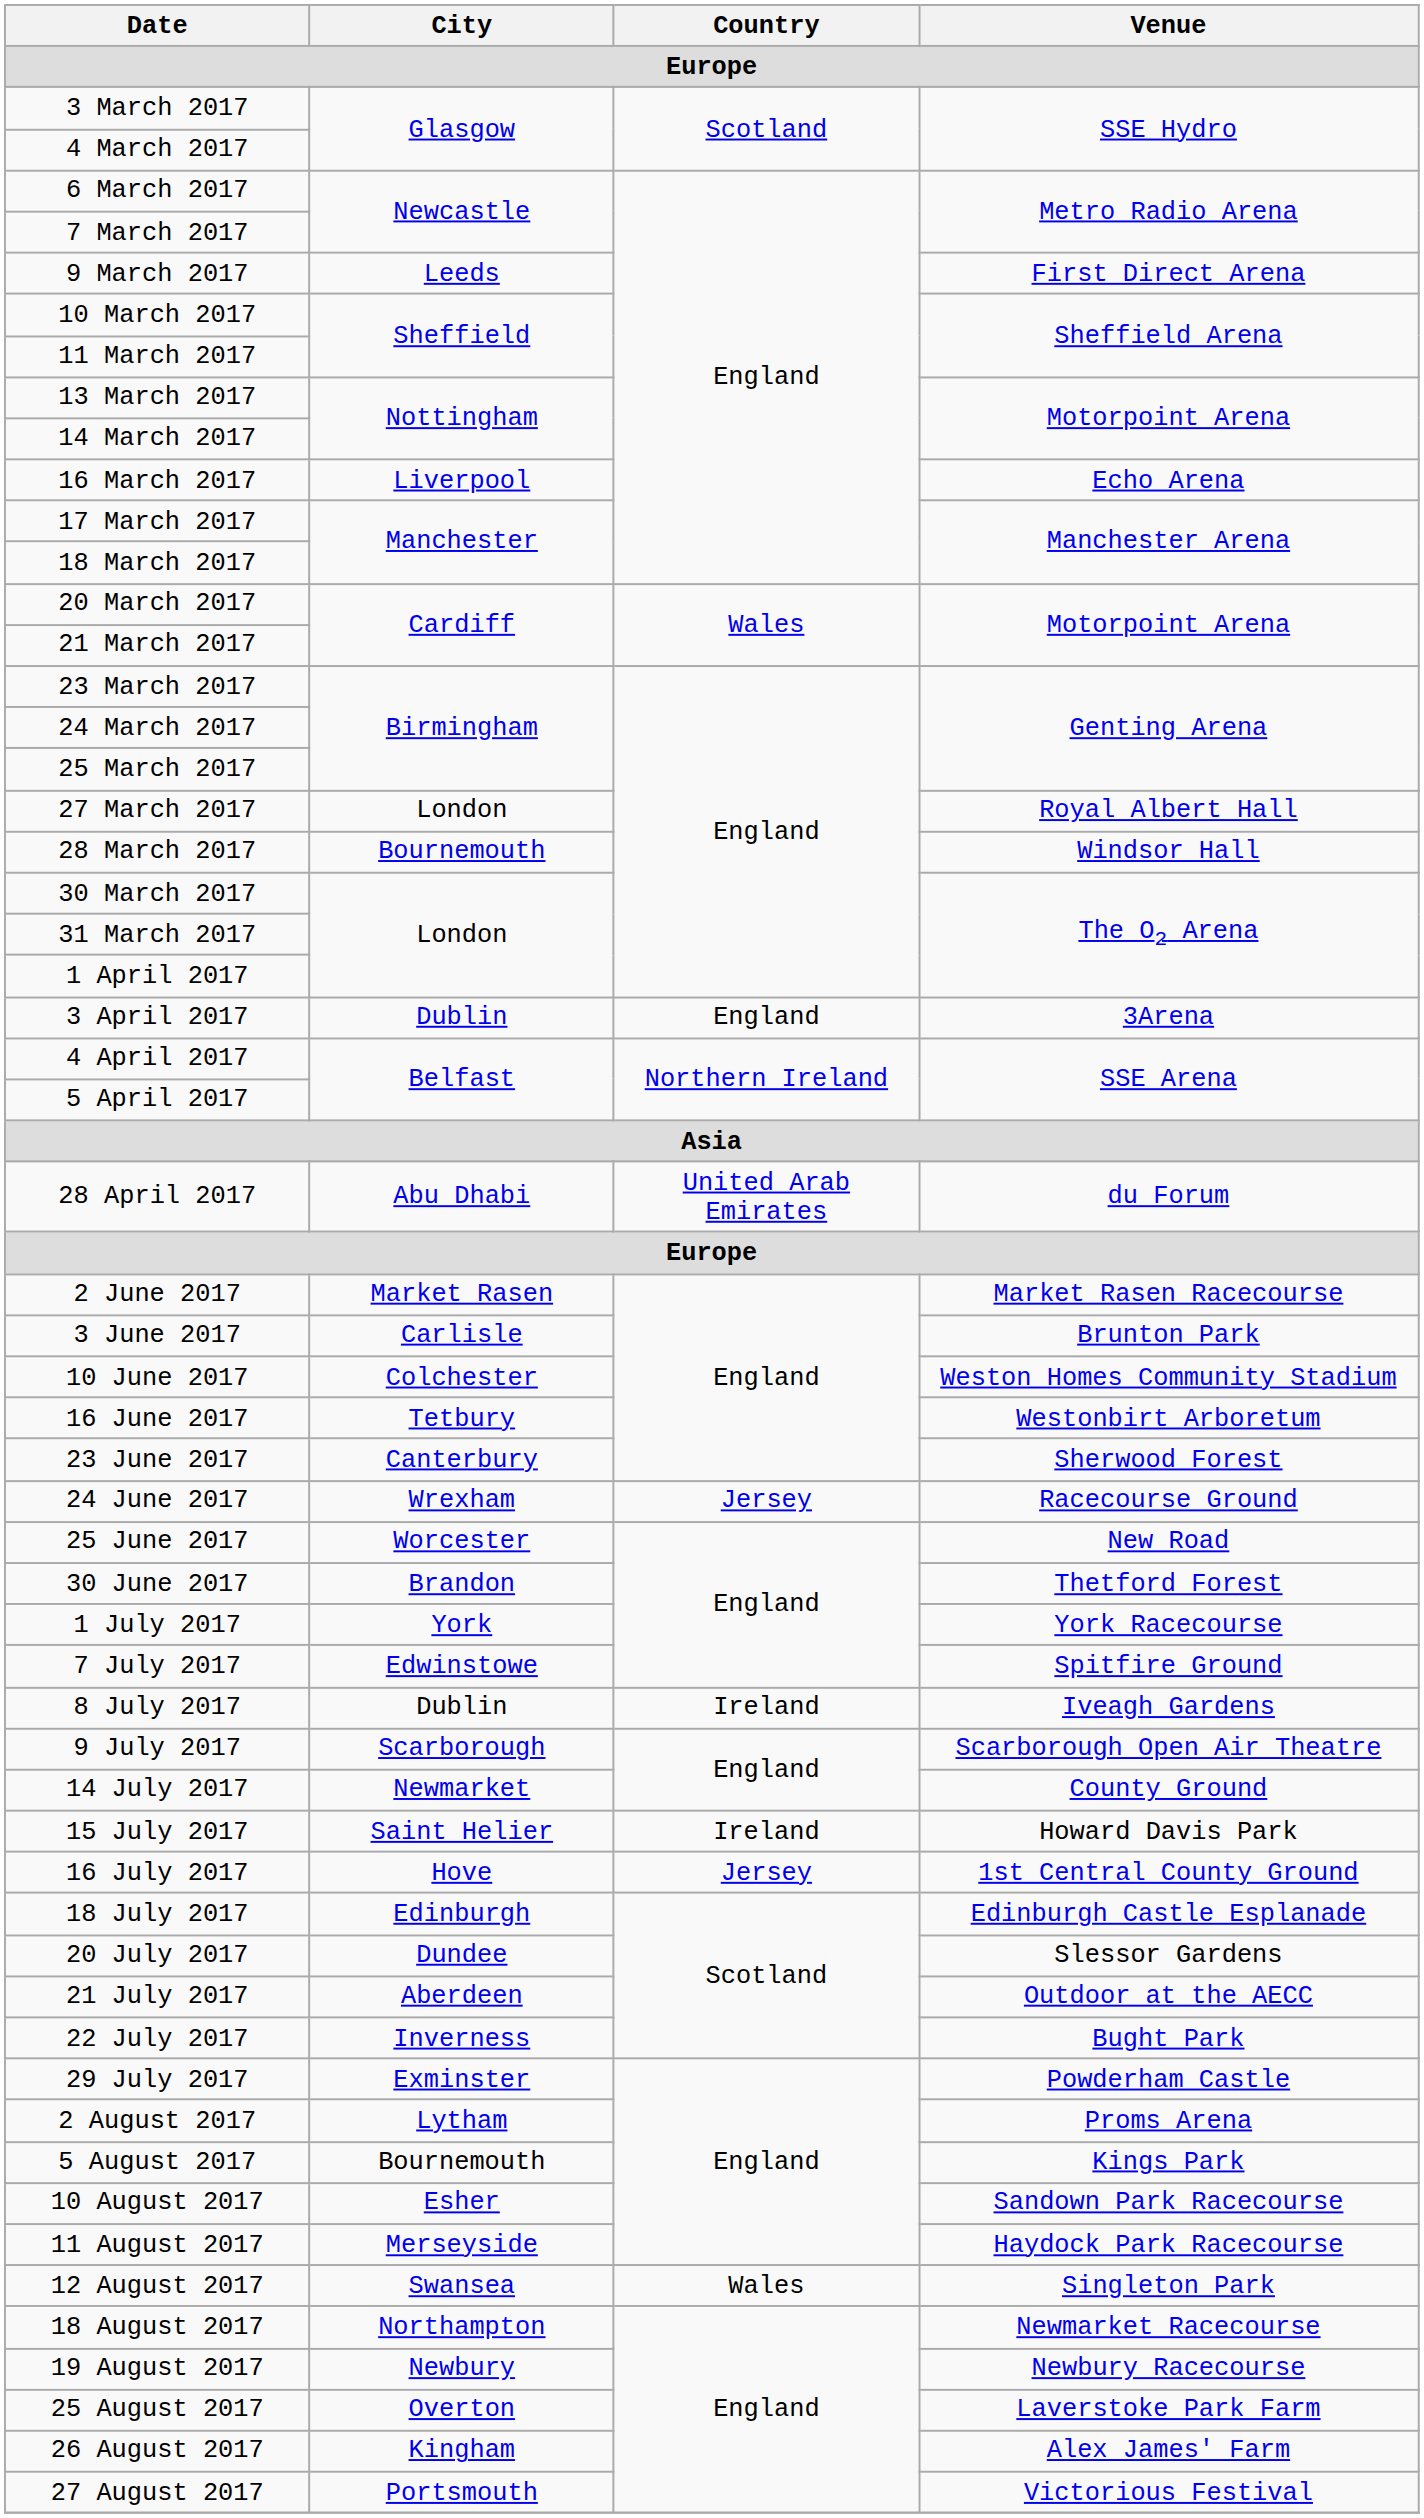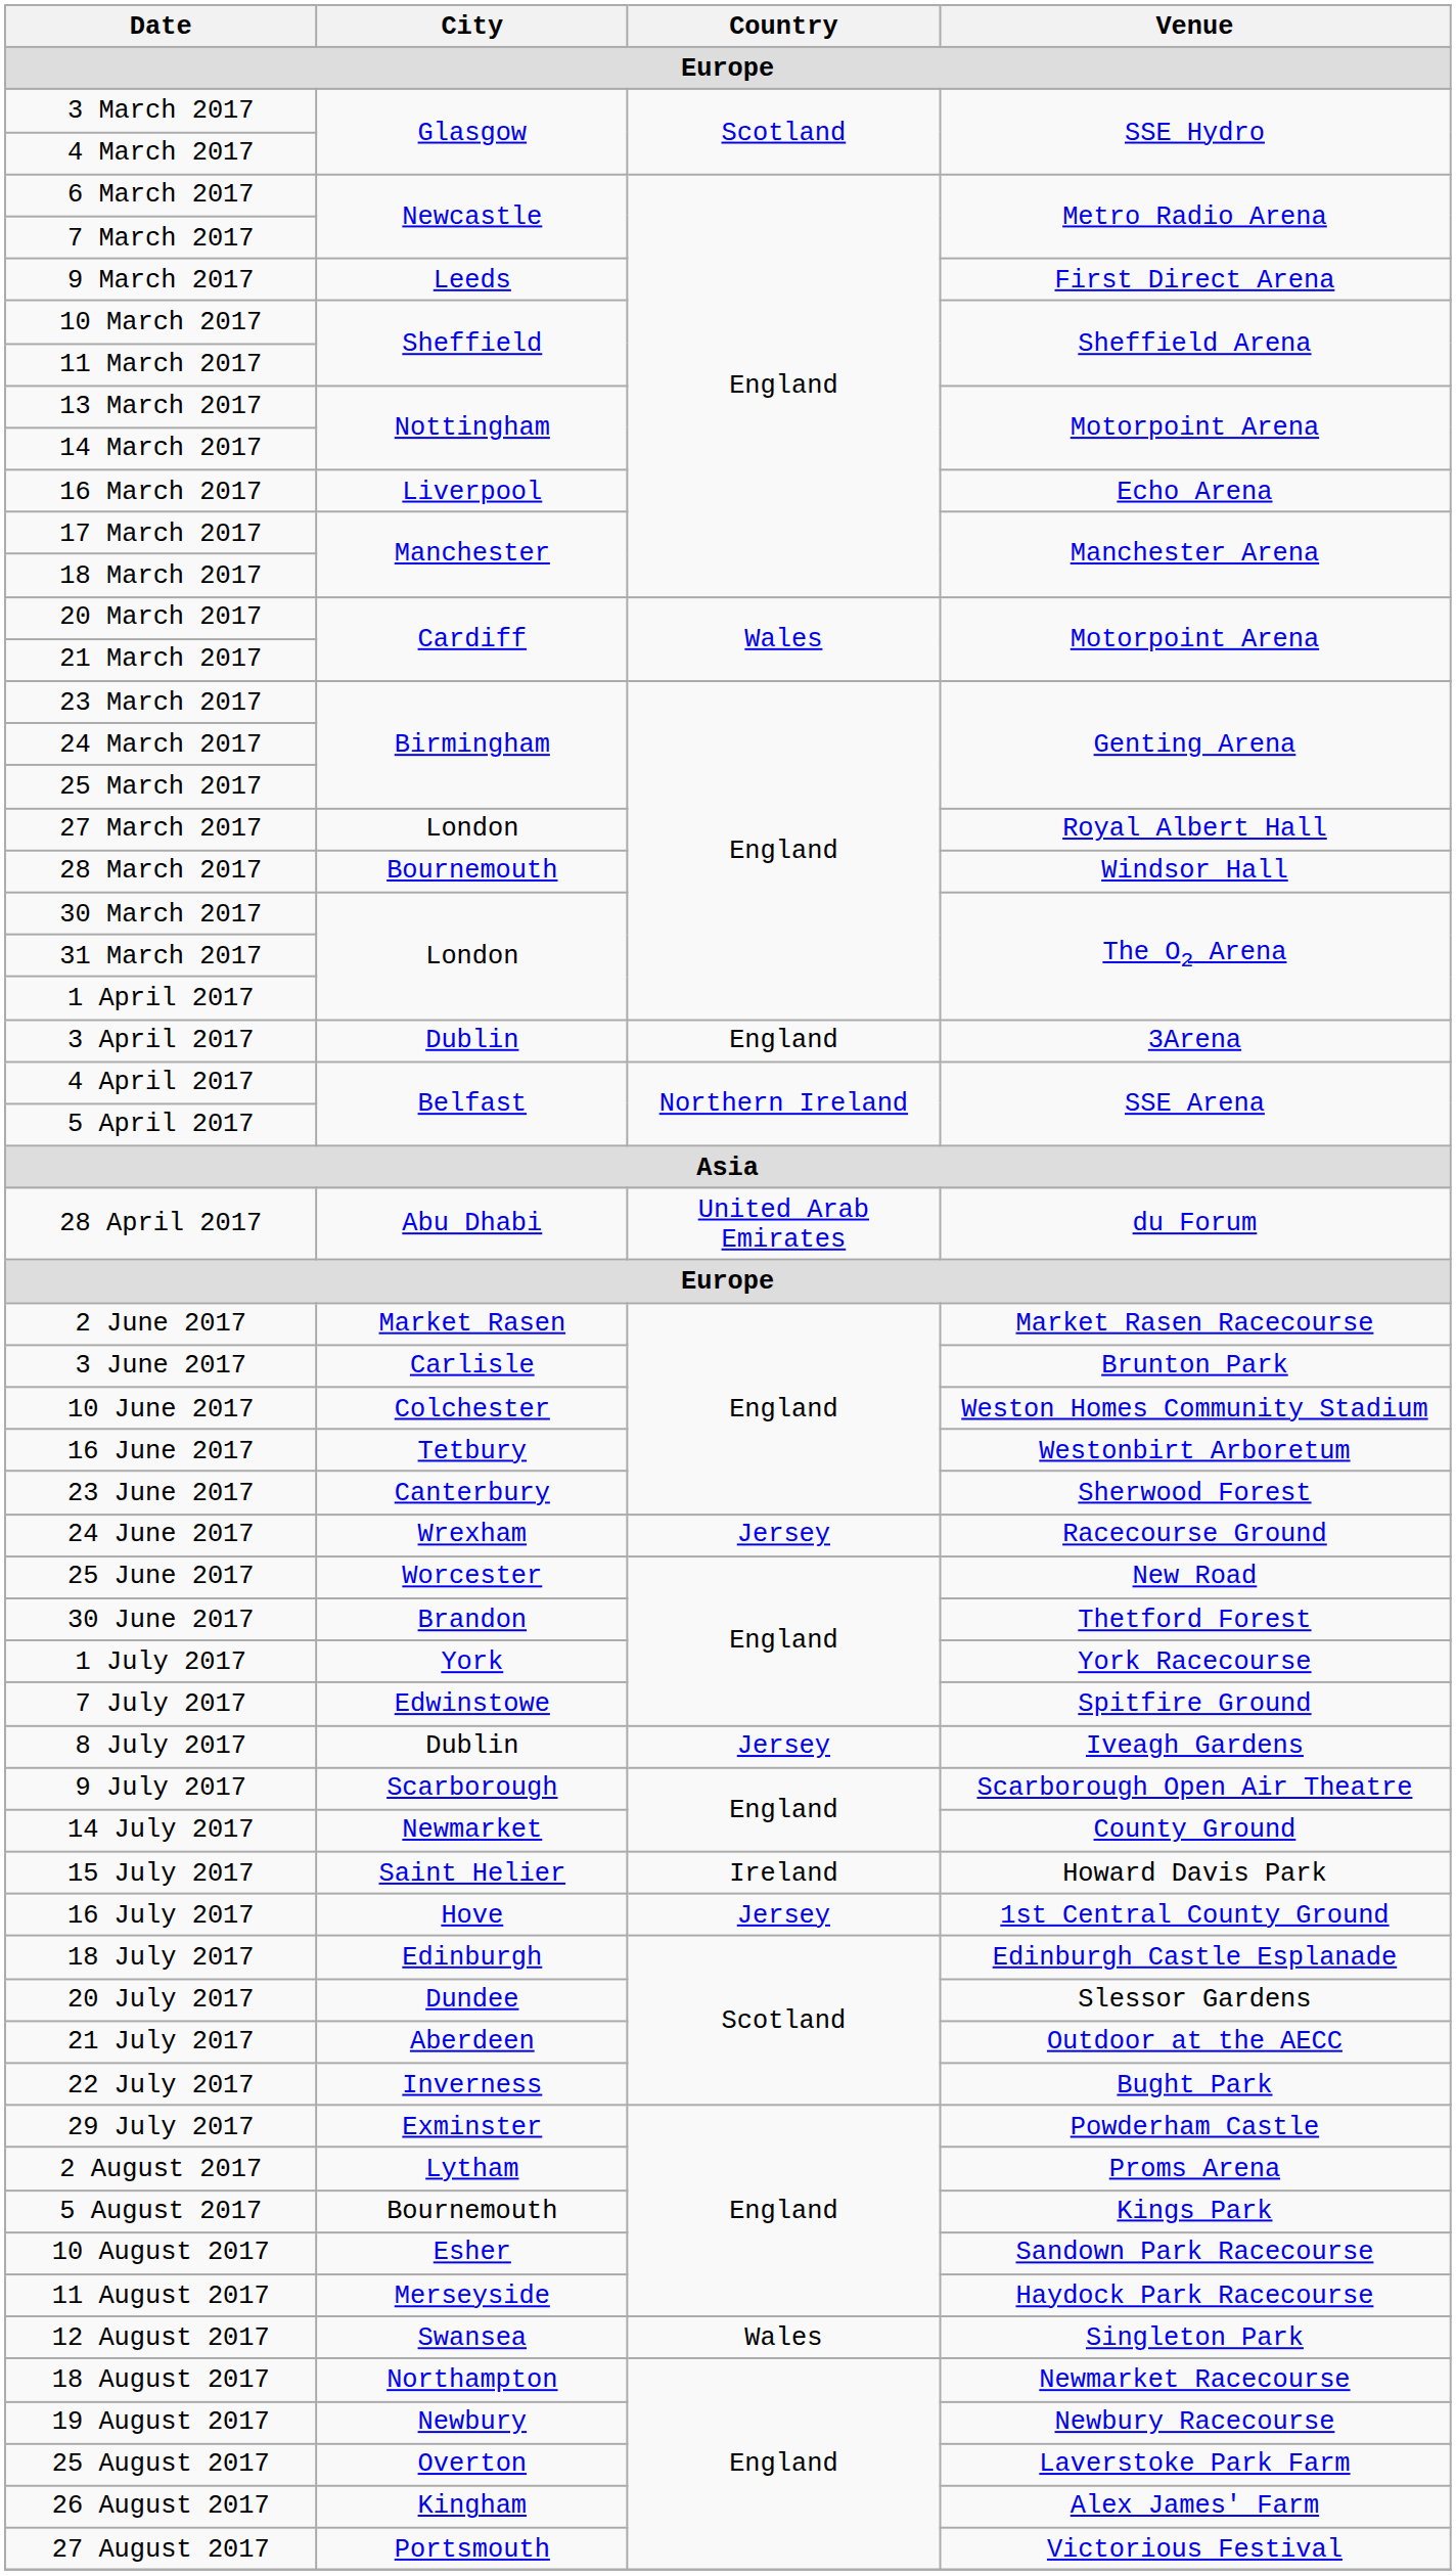 <table class="wikitable" style="text-align:center;">
 <tr>
 <th width="150">Date</th>
 <th width="150">City</th>
 <th width="150">Country</th>
 <th width="250">Venue</th>
 </tr>
 <tr>
 <td colspan="4" style="background:#ddd;"><strong>Europe</strong></td>
 </tr>
 <tr>
 <td>3 March 2017</td>
 <td rowspan="2"><a href='#'>Glasgow</a></td>
 <td rowspan="2"><a href='#'>Scotland</a></td>
 <td rowspan="2"><a href='#'>SSE Hydro</a></td>
 </tr>
 <tr>
 <td>4 March 2017</td>
 </tr>
 <tr>
 <td>6 March 2017</td>
 <td rowspan="2"><a href='#'>Newcastle</a></td>
 <td rowspan="10">England</td>
 <td rowspan="2"><a href='#'>Metro Radio Arena</a></td>
 </tr>
 <tr>
 <td>7 March 2017</td>
 </tr>
 <tr>
 <td>9 March 2017</td>
 <td><a href='#'>Leeds</a></td>
 <td><a href='#'>First Direct Arena</a></td>
 </tr>
 <tr>
 <td>10 March 2017</td>
 <td rowspan="2"><a href='#'>Sheffield</a></td>
 <td rowspan="2"><a href='#'>Sheffield Arena</a></td>
 </tr>
 <tr>
 <td>11 March 2017</td>
 </tr>
 <tr>
 <td>13 March 2017</td>
 <td rowspan="2"><a href='#'>Nottingham</a></td>
 <td rowspan="2"><a href='#'>Motorpoint Arena</a></td>
 </tr>
 <tr>
 <td>14 March 2017</td>
 </tr>
 <tr>
 <td>16 March 2017</td>
 <td><a href='#'>Liverpool</a></td>
 <td><a href='#'>Echo Arena</a></td>
 </tr>
 <tr>
 <td>17 March 2017</td>
 <td rowspan="2"><a href='#'>Manchester</a></td>
 <td rowspan="2"><a href='#'>Manchester Arena</a></td>
 </tr>
 <tr>
 <td>18 March 2017</td>
 </tr>
 <tr>
 <td>20 March 2017</td>
 <td rowspan="2"><a href='#'>Cardiff</a></td>
 <td rowspan="2"><a href='#'>Wales</a></td>
 <td rowspan="2"><a href='#'>Motorpoint Arena</a></td>
 </tr>
 <tr>
 <td>21 March 2017</td>
 </tr>
 <tr>
 <td>23 March 2017</td>
 <td rowspan="3"><a href='#'>Birmingham</a></td>
 <td rowspan="8">England</td>
 <td rowspan="3"><a href='#'>Genting Arena</a></td>
 </tr>
 <tr>
 <td>24 March 2017</td>
 </tr>
 <tr>
 <td>25 March 2017</td>
 </tr>
 <tr>
 <td>27 March 2017</td>
 <td>London</td>
 <td><a href='#'>Royal Albert Hall</a></td>
 </tr>
 <tr>
 <td>28 March 2017</td>
 <td><a href='#'>Bournemouth</a></td>
 <td><a href='#'>Windsor Hall</a></td>
 </tr>
 <tr>
 <td>30 March 2017</td>
 <td rowspan="3">London</td>
 <td rowspan="3"><a href='#'>The O<sub>2</sub> Arena</a></td>
 </tr>
 <tr>
 <td>31 March 2017</td>
 </tr>
 <tr>
 <td>1 April 2017</td>
 </tr>
 <tr>
 <td>3 April 2017</td>
 <td><a href='#'>Dublin</a></td>
 <td>England</td>
 <td><a href='#'>3Arena</a></td>
 </tr>
 <tr>
 <td>4 April 2017</td>
 <td rowspan="2"><a href='#'>Belfast</a></td>
 <td rowspan="2"><a href='#'>Northern Ireland</a></td>
 <td rowspan="2"><a href='#'>SSE Arena</a></td>
 </tr>
 <tr>
 <td>5 April 2017</td>
 </tr>
 <tr>
 <td colspan="4" style="background:#ddd;"><strong>Asia</strong></td>
 </tr>
 <tr>
 <td>28 April 2017</td>
 <td><a href='#'>Abu Dhabi</a></td>
 <td><a href='#'>United Arab Emirates</a></td>
 <td><a href='#'>du Forum</a></td>
 </tr>
 <tr>
 <td colspan="4" style="background:#ddd;"><strong>Europe</strong></td>
 </tr>
 <tr>
 <td>2 June 2017</td>
 <td><a href='#'>Market Rasen</a></td>
 <td rowspan="5">England</td>
 <td><a href='#'>Market Rasen Racecourse</a></td>
 </tr>
 <tr>
 <td>3 June 2017</td>
 <td><a href='#'>Carlisle</a></td>
 <td><a href='#'>Brunton Park</a></td>
 </tr>
 <tr>
 <td>10 June 2017</td>
 <td><a href='#'>Colchester</a></td>
 <td><a href='#'>Weston Homes Community Stadium</a></td>
 </tr>
 <tr>
 <td>16 June 2017</td>
 <td><a href='#'>Tetbury</a></td>
 <td><a href='#'>Westonbirt Arboretum</a></td>
 </tr>
 <tr>
 <td>23 June 2017</td>
 <td><a href='#'>Canterbury</a></td>
 <td><a href='#'>Sherwood Forest</a></td>
 </tr>
 <tr>
 <td>24 June 2017</td>
 <td><a href='#'>Wrexham</a></td>
 <td><a href='#'>Jersey</a></td>
 <td><a href='#'>Racecourse Ground</a></td>
 </tr>
 <tr>
 <td>25 June 2017</td>
 <td><a href='#'>Worcester</a></td>
 <td rowspan="4">England</td>
 <td><a href='#'>New Road</a></td>
 </tr>
 <tr>
 <td>30 June 2017</td>
 <td><a href='#'>Brandon</a></td>
 <td><a href='#'>Thetford Forest</a></td>
 </tr>
 <tr>
 <td>1 July 2017</td>
 <td><a href='#'>York</a></td>
 <td><a href='#'>York Racecourse</a></td>
 </tr>
 <tr>
 <td>7 July 2017</td>
 <td><a href='#'>Edwinstowe</a></td>
 <td><a href='#'>Spitfire Ground</a></td>
 </tr>
 <tr>
 <td>8 July 2017</td>
 <td>Dublin</td>
-<td>Ireland</td>
+<td><a href='#'>Jersey</a></td>
 <td><a href='#'>Iveagh Gardens</a></td>
 </tr>
 <tr>
 <td>9 July 2017</td>
 <td><a href='#'>Scarborough</a></td>
 <td rowspan="2">England</td>
 <td><a href='#'>Scarborough Open Air Theatre</a></td>
 </tr>
 <tr>
 <td>14 July 2017</td>
 <td><a href='#'>Newmarket</a></td>
 <td><a href='#'>County Ground</a></td>
 </tr>
 <tr>
 <td>15 July 2017</td>
 <td><a href='#'>Saint Helier</a></td>
 <td>Ireland</td>
 <td>Howard Davis Park</td>
 </tr>
 <tr>
 <td>16 July 2017</td>
 <td><a href='#'>Hove</a></td>
 <td><a href='#'>Jersey</a></td>
 <td><a href='#'>1st Central County Ground</a></td>
 </tr>
 <tr>
 <td>18 July 2017</td>
 <td><a href='#'>Edinburgh</a></td>
 <td rowspan="4">Scotland</td>
 <td><a href='#'>Edinburgh Castle Esplanade</a></td>
 </tr>
 <tr>
 <td>20 July 2017</td>
 <td><a href='#'>Dundee</a></td>
 <td>Slessor Gardens</td>
 </tr>
 <tr>
 <td>21 July 2017</td>
 <td><a href='#'>Aberdeen</a></td>
 <td><a href='#'>Outdoor at the AECC</a></td>
 </tr>
 <tr>
 <td>22 July 2017</td>
 <td><a href='#'>Inverness</a></td>
 <td><a href='#'>Bught Park</a></td>
 </tr>
 <tr>
 <td>29 July 2017</td>
 <td><a href='#'>Exminster</a></td>
 <td rowspan="5">England</td>
 <td><a href='#'>Powderham Castle</a></td>
 </tr>
 <tr>
 <td>2 August 2017</td>
 <td><a href='#'>Lytham</a></td>
 <td><a href='#'>Proms Arena</a></td>
 </tr>
 <tr>
 <td>5 August 2017</td>
 <td>Bournemouth</td>
 <td><a href='#'>Kings Park</a></td>
 </tr>
 <tr>
 <td>10 August 2017</td>
 <td><a href='#'>Esher</a></td>
 <td><a href='#'>Sandown Park Racecourse</a></td>
 </tr>
 <tr>
 <td>11 August 2017</td>
 <td><a href='#'>Merseyside</a></td>
 <td><a href='#'>Haydock Park Racecourse</a></td>
 </tr>
 <tr>
 <td>12 August 2017</td>
 <td><a href='#'>Swansea</a></td>
 <td>Wales</td>
 <td><a href='#'>Singleton Park</a></td>
 </tr>
 <tr>
 <td>18 August 2017</td>
 <td><a href='#'>Northampton</a></td>
 <td rowspan="5">England</td>
 <td><a href='#'>Newmarket Racecourse</a></td>
 </tr>
 <tr>
 <td>19 August 2017</td>
 <td><a href='#'>Newbury</a></td>
 <td><a href='#'>Newbury Racecourse</a></td>
 </tr>
 <tr>
 <td>25 August 2017</td>
 <td><a href='#'>Overton</a></td>
 <td><a href='#'>Laverstoke Park Farm</a></td>
 </tr>
 <tr>
 <td>26 August 2017</td>
 <td><a href='#'>Kingham</a></td>
 <td><a href='#'>Alex James' Farm</a></td>
 </tr>
 <tr>
 <td>27 August 2017</td>
 <td><a href='#'>Portsmouth</a></td>
 <td><a href='#'>Victorious Festival</a></td>
 </tr>
 <tr>
 </tr>
 </table>
